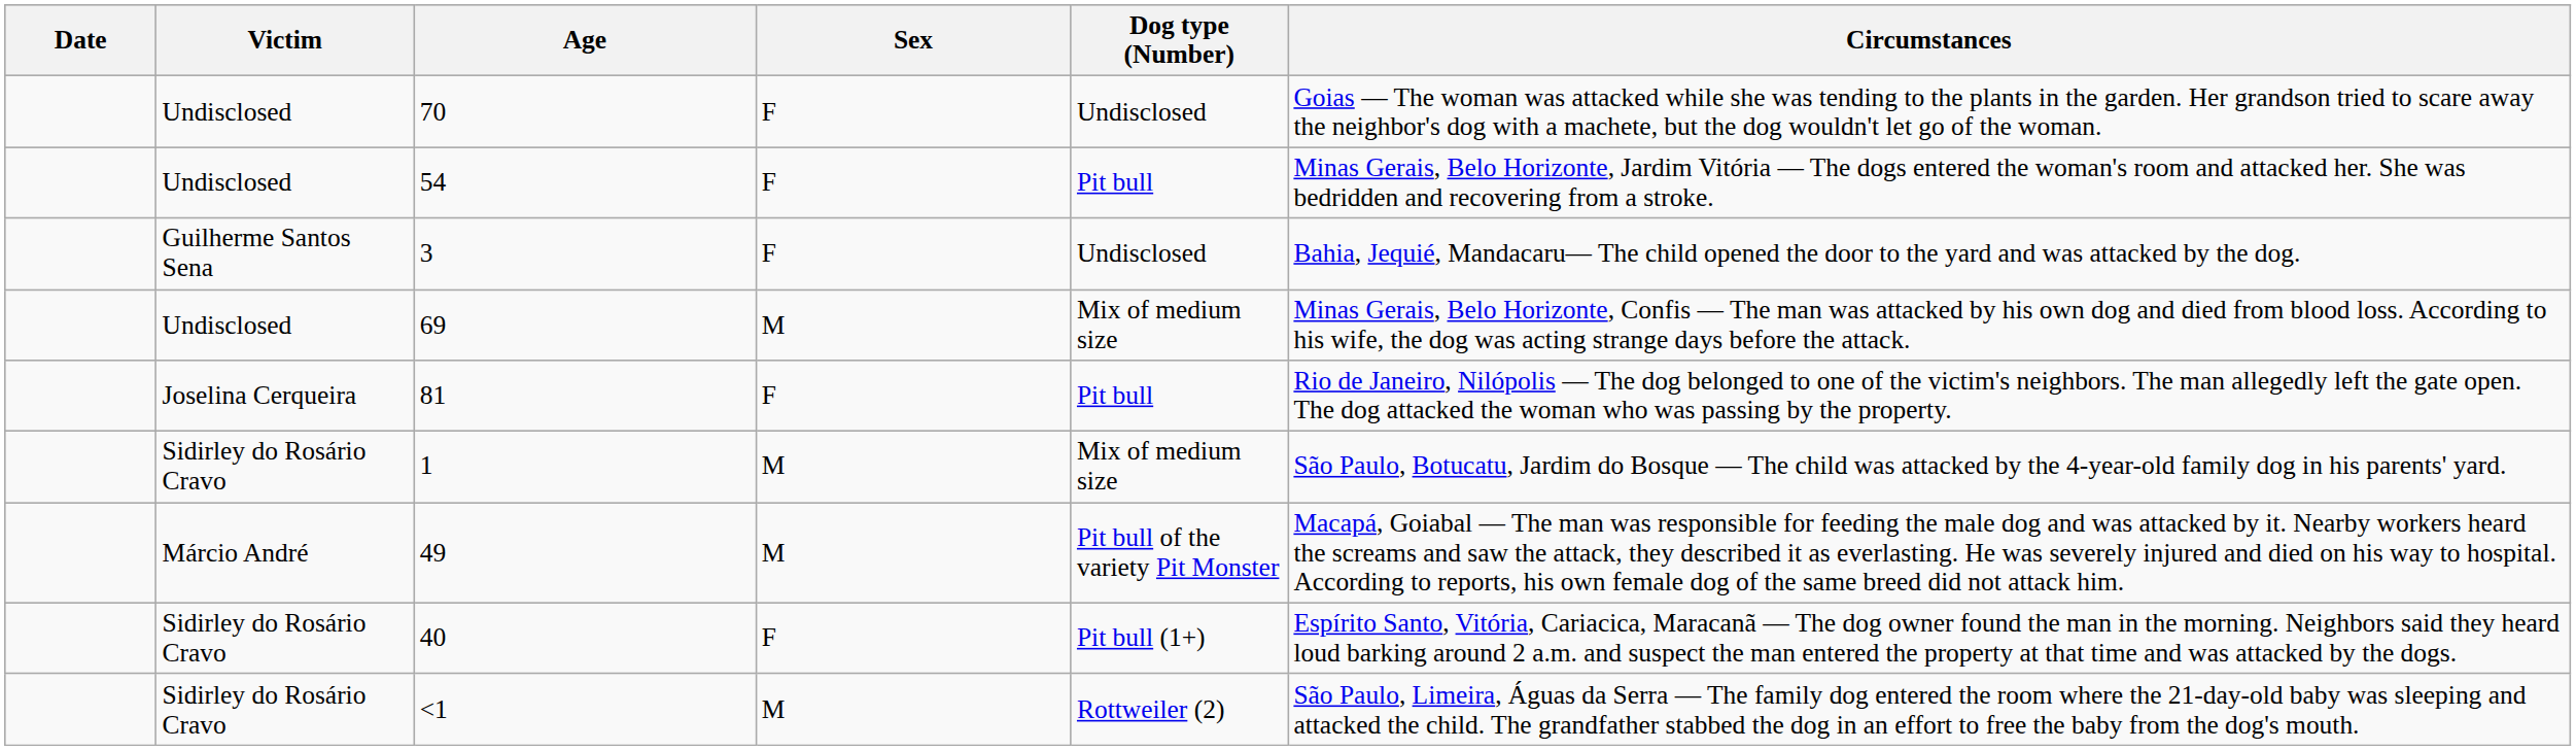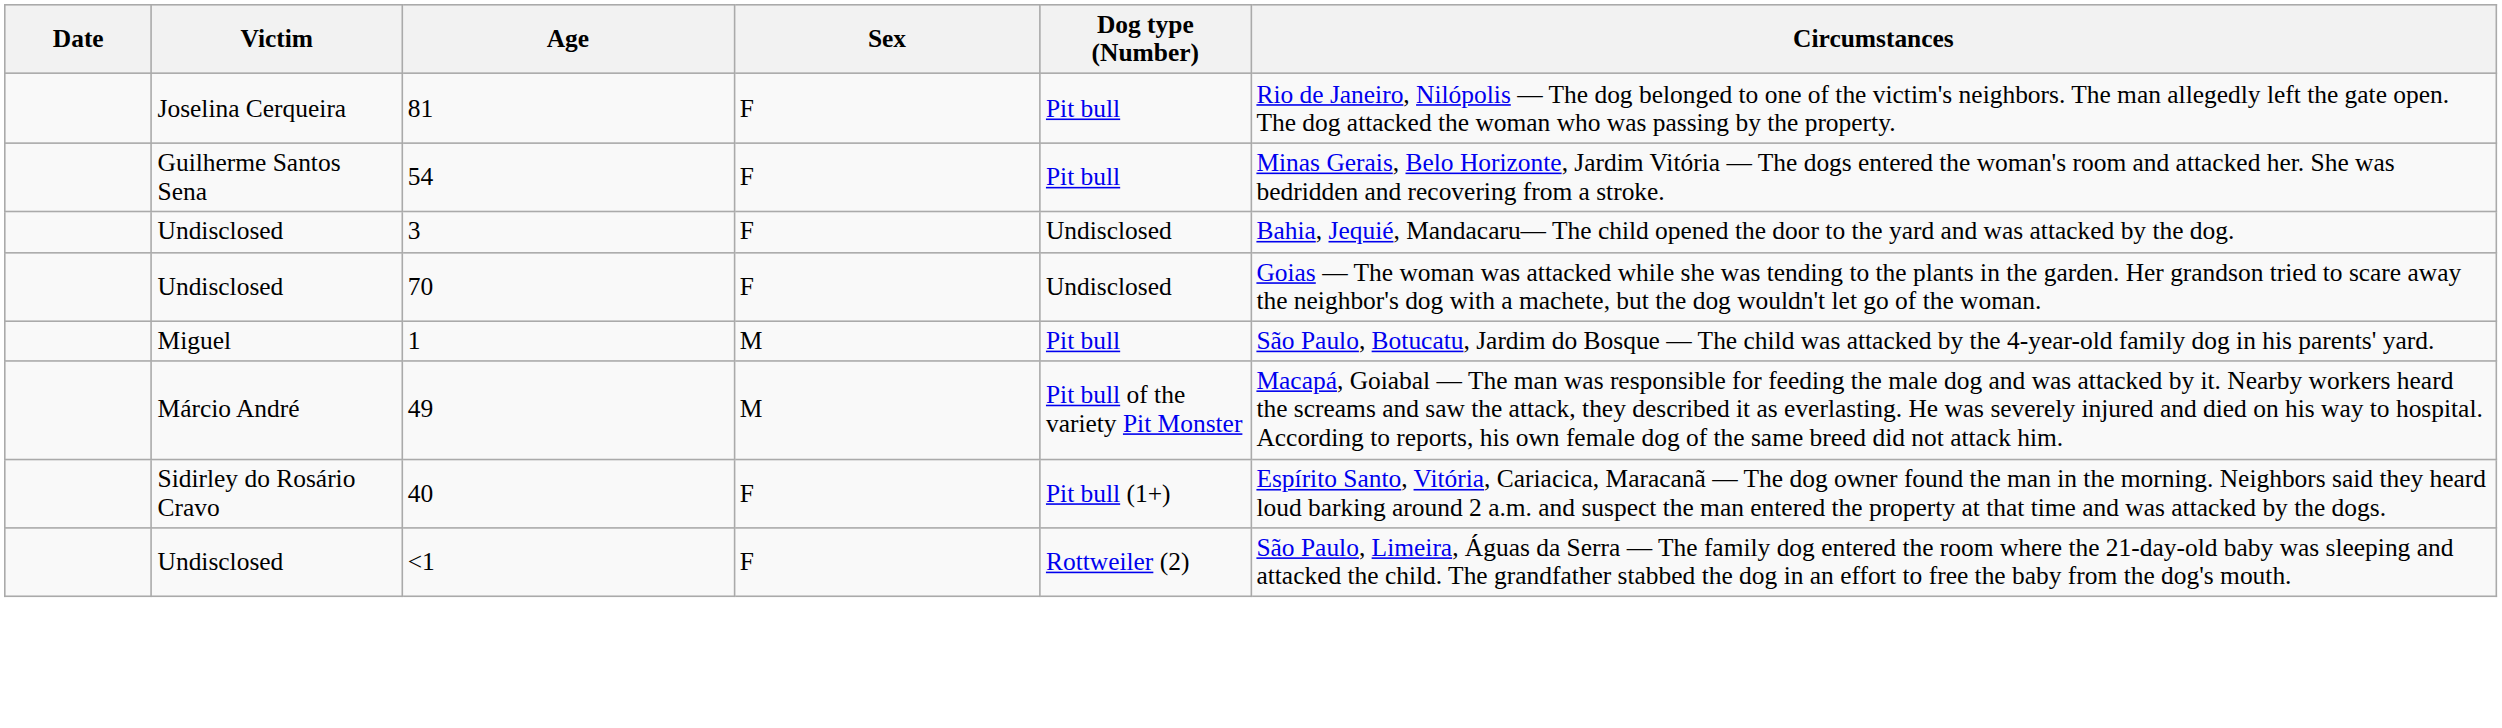 <table class="wikitable sortable">
 <tr>
 <th width="85">Date</th>
 <th style="width:150px;">Victim</th>
 <th>Age</th>
 <th>Sex</th>
 <th style="width:125px;">Dog type (Number)</th>
 <th width="50%">Circumstances</th>
 </tr>
 <tr>
 <td></td>
+<td>Joselina Cerqueira</td>
+<td>81</td>
+<td>F</td>
+<td><a href='#'>Pit bull</a></td>
+<td><a href='#'>Rio de Janeiro</a>, <a href='#'>Nilópolis</a> — The dog belonged to one of the victim's neighbors. The man allegedly left the gate open. The dog attacked the woman who was passing by the property.</td>
+</tr>
+<tr>
+<td></td>
+<td>Guilherme Santos Sena</td>
+<td>54</td>
+<td>F</td>
+<td><a href='#'>Pit bull</a></td>
+<td><a href='#'>Minas Gerais</a>, <a href='#'>Belo Horizonte</a>, Jardim Vitória — The dogs entered the woman's room and attacked her. She was bedridden and recovering from a stroke.</td>
+</tr>
+<tr>
+<td></td>
+<td>Undisclosed</td>
+<td>3</td>
+<td>F</td>
+<td>Undisclosed</td>
+<td><a href='#'>Bahia</a>, <a href='#'>Jequié</a>, Mandacaru— The child opened the door to the yard and was attacked by the dog.</td>
+</tr>
+<tr>
+<td></td>
 <td>Undisclosed</td>
 <td>70</td>
 <td>F</td>
 <td>Undisclosed</td>
 <td><a href='#'>Goias</a> — The woman was attacked while she was tending to the plants in the garden. Her grandson tried to scare away the neighbor's dog with a machete, but the dog wouldn't let go of the woman.</td>
 </tr>
 <tr>
 <td></td>
-<td>Undisclosed</td>
-<td>54</td>
-<td>F</td>
-<td><a href='#'>Pit bull</a></td>
-<td><a href='#'>Minas Gerais</a>, <a href='#'>Belo Horizonte</a>, Jardim Vitória — The dogs entered the woman's room and attacked her. She was bedridden and recovering from a stroke.</td>
-</tr>
-<tr>
-<td></td>
-<td>Guilherme Santos Sena</td>
-<td>3</td>
-<td>F</td>
-<td>Undisclosed</td>
-<td><a href='#'>Bahia</a>, <a href='#'>Jequié</a>, Mandacaru— The child opened the door to the yard and was attacked by the dog.</td>
-</tr>
-<tr>
-<td></td>
-<td>Undisclosed</td>
-<td>69</td>
-<td>M</td>
-<td>Mix of medium size</td>
-<td><a href='#'>Minas Gerais</a>, <a href='#'>Belo Horizonte</a>, Confis — The man was attacked by his own dog and died from blood loss. According to his wife, the dog was acting strange days before the attack.</td>
-</tr>
-<tr>
-<td></td>
-<td>Joselina Cerqueira</td>
-<td>81</td>
-<td>F</td>
-<td><a href='#'>Pit bull</a></td>
-<td><a href='#'>Rio de Janeiro</a>, <a href='#'>Nilópolis</a> — The dog belonged to one of the victim's neighbors. The man allegedly left the gate open. The dog attacked the woman who was passing by the property.</td>
-</tr>
-<tr>
-<td></td>
-<td>Sidirley do Rosário Cravo</td>
+<td>Miguel</td>
 <td>1</td>
 <td>M</td>
-<td>Mix of medium size</td>
+<td><a href='#'>Pit bull</a></td>
 <td><a href='#'>São Paulo</a>, <a href='#'>Botucatu</a>, Jardim do Bosque — The child was attacked by the 4-year-old family dog in his parents' yard.</td>
 </tr>
 <tr>
 <td></td>
 <td>Márcio André</td>
 <td>49</td>
 <td>M</td>
 <td><a href='#'>Pit bull</a> of the variety <a href='#'>Pit Monster</a></td>
 <td><a href='#'>Macapá</a>, Goiabal — The man was responsible for feeding the male dog and was attacked by it. Nearby workers heard the screams and saw the attack, they described it as everlasting. He was severely injured and died on his way to hospital. According to reports, his own female dog of the same breed did not attack him.</td>
 </tr>
 <tr>
 <td></td>
 <td>Sidirley do Rosário Cravo</td>
 <td>40</td>
 <td>F</td>
 <td><a href='#'>Pit bull</a> (1+)</td>
 <td><a href='#'>Espírito Santo</a>, <a href='#'>Vitória</a>, Cariacica, Maracanã — The dog owner found the man in the morning. Neighbors said they heard loud barking around 2 a.m. and suspect the man entered the property at that time and was attacked by the dogs.</td>
 </tr>
 <tr>
 <td></td>
-<td>Sidirley do Rosário Cravo</td>
+<td>Undisclosed</td>
 <td><1</td>
-<td>M</td>
+<td>F</td>
 <td><a href='#'>Rottweiler</a> (2)</td>
 <td><a href='#'>São Paulo</a>, <a href='#'>Limeira</a>, Águas da Serra — The family dog entered the room where the 21-day-old baby was sleeping and attacked the child. The grandfather stabbed the dog in an effort to free the baby from the dog's mouth.</td>
 </tr>
 </table>
